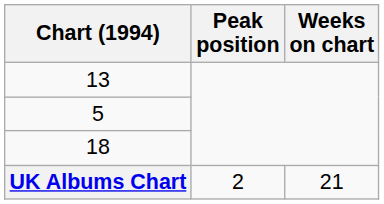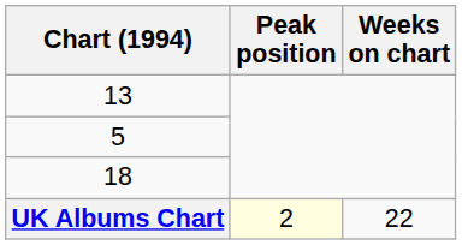 <table class="wikitable sortable plainrowheaders" style="text-align:center">
 <tr>
 <th scope="col">Chart (1994)</th>
 <th scope="col">Peak<br>position</th>
 <th scope="col">Weeks<br>on chart</th>
 </tr>
 <tr>
 <td>13</td>
 </tr>
 <tr>
 <td>5</td>
 </tr>
 <tr>
 <td>18</td>
 </tr>
 <tr>
 <th scope="row"><a href='#'>UK Albums Chart</a></th>
-<td>2</td>
-<td>21</td>
+<td style="background: lightyellow;">2</td>
+<td>22</td>
 </tr>
 </table>
